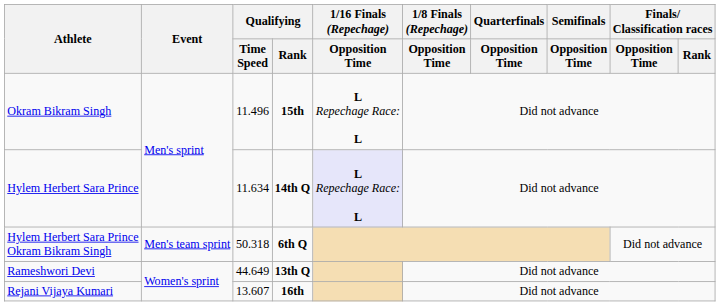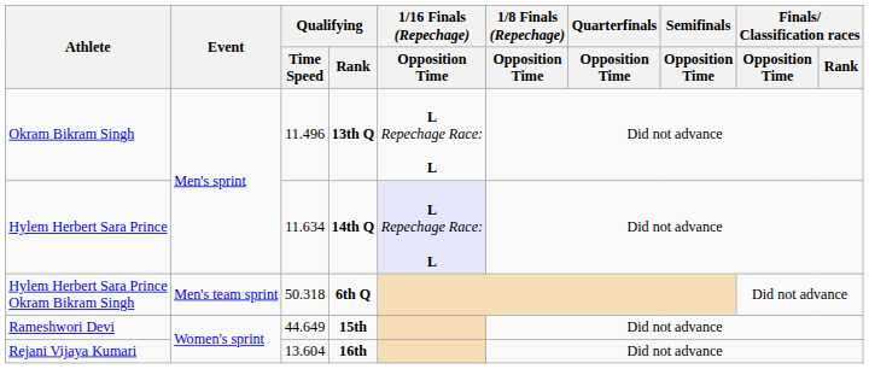 <table class=wikitable style="font-size:90%">
 <tr>
 <th rowspan=2>Athlete</th>
 <th rowspan=2>Event</th>
 <th colspan=2>Qualifying</th>
 <th>1/16 Finals<br><em>(Repechage)</em></th>
 <th>1/8 Finals<br><em>(Repechage)</em></th>
 <th>Quarterfinals</th>
 <th>Semifinals</th>
 <th colspan=2>Finals/<br>Classification races</th>
 </tr>
 <tr>
 <th>Time<br>Speed</th>
 <th>Rank</th>
 <th>Opposition<br>Time</th>
 <th>Opposition<br>Time</th>
 <th>Opposition<br>Time</th>
 <th>Opposition<br>Time</th>
 <th>Opposition<br>Time</th>
 <th>Rank</th>
 </tr>
 <tr>
 <td><a href='#'>Okram Bikram Singh</a></td>
 <td rowspan=2><a href='#'>Men's sprint</a></td>
 <td align=center>11.496</td>
-<td align=center><strong>15th</strong></td>
+<td align=center><strong>13th Q</strong></td>
 <td align=center><br><strong>L</strong><br><em>Repechage Race:</em><br><br><strong>L</strong></td>
 <td align=center colspan="7">Did not advance</td>
 </tr>
 <tr>
 <td><a href='#'>Hylem Herbert Sara Prince</a></td>
 <td align=center>11.634</td>
 <td align=center><strong>14th Q</strong></td>
 <td align=center style="background: lavender;"><br><strong>L</strong><br><em>Repechage Race:</em><br><br><strong>L</strong></td>
 <td align=center colspan="7">Did not advance</td>
 </tr>
 <tr>
 <td><a href='#'>Hylem Herbert Sara Prince</a><br><a href='#'>Okram Bikram Singh</a></td>
 <td><a href='#'>Men's team sprint</a></td>
 <td align=center>50.318</td>
 <td align=center><strong>6th Q</strong></td>
 <td bgcolor=wheat colspan=4></td>
 <td align=center colspan="7">Did not advance</td>
 </tr>
 <tr>
 <td><a href='#'>Rameshwori Devi</a></td>
 <td rowspan=2><a href='#'>Women's sprint</a></td>
 <td align=center>44.649</td>
-<td align=center><strong>13th Q</strong></td>
+<td align=center><strong>15th</strong></td>
 <td bgcolor=wheat></td>
 <td align=center colspan="7">Did not advance</td>
 </tr>
 <tr>
 <td><a href='#'>Rejani Vijaya Kumari</a></td>
-<td align=center>13.607</td>
+<td align=center>13.604</td>
 <td align=center><strong>16th</strong></td>
 <td bgcolor=wheat></td>
 <td align=center colspan="7">Did not advance</td>
 </tr>
 </table>
